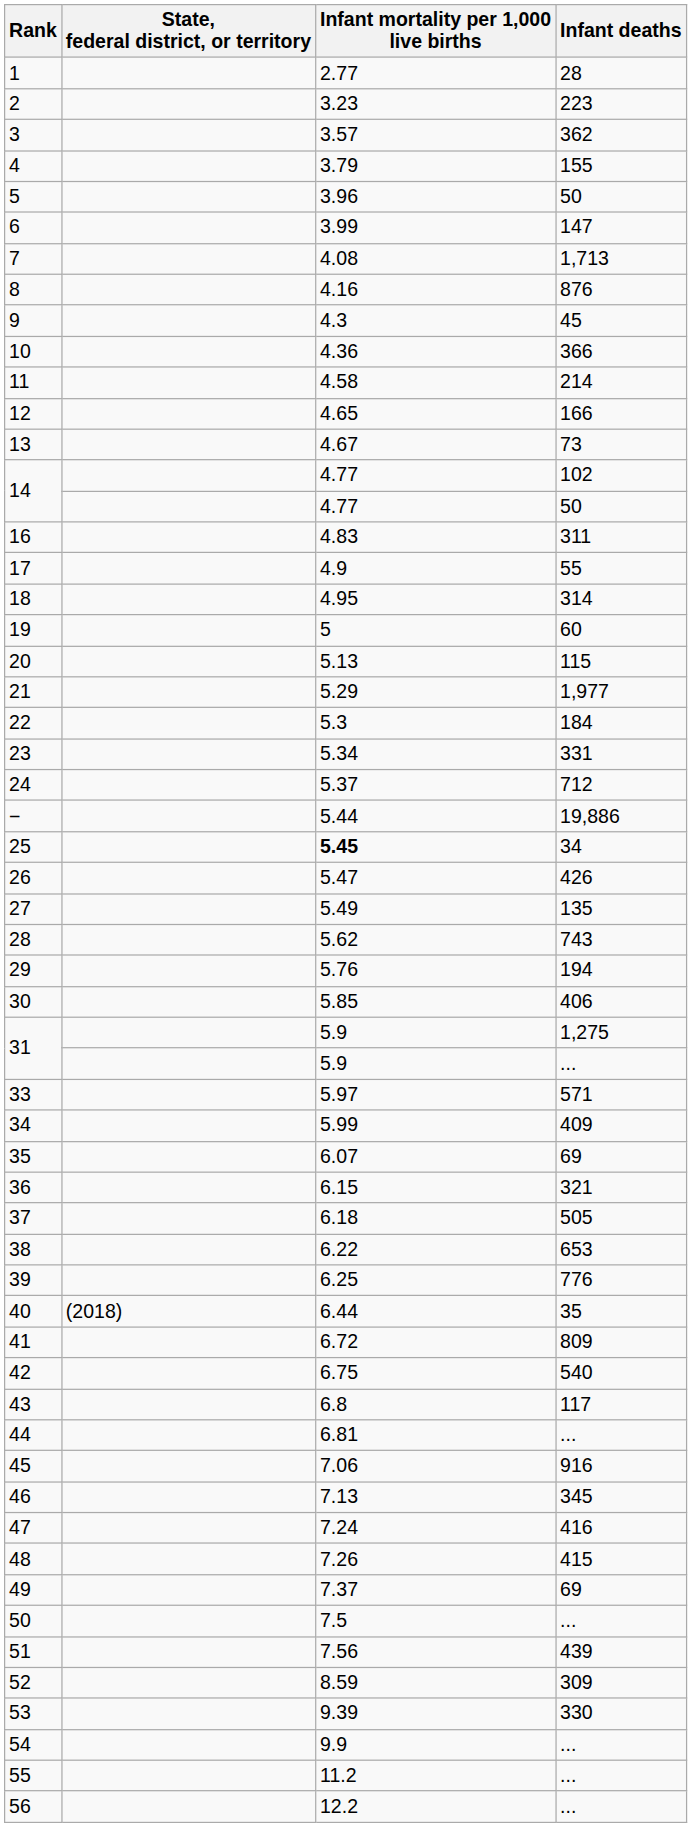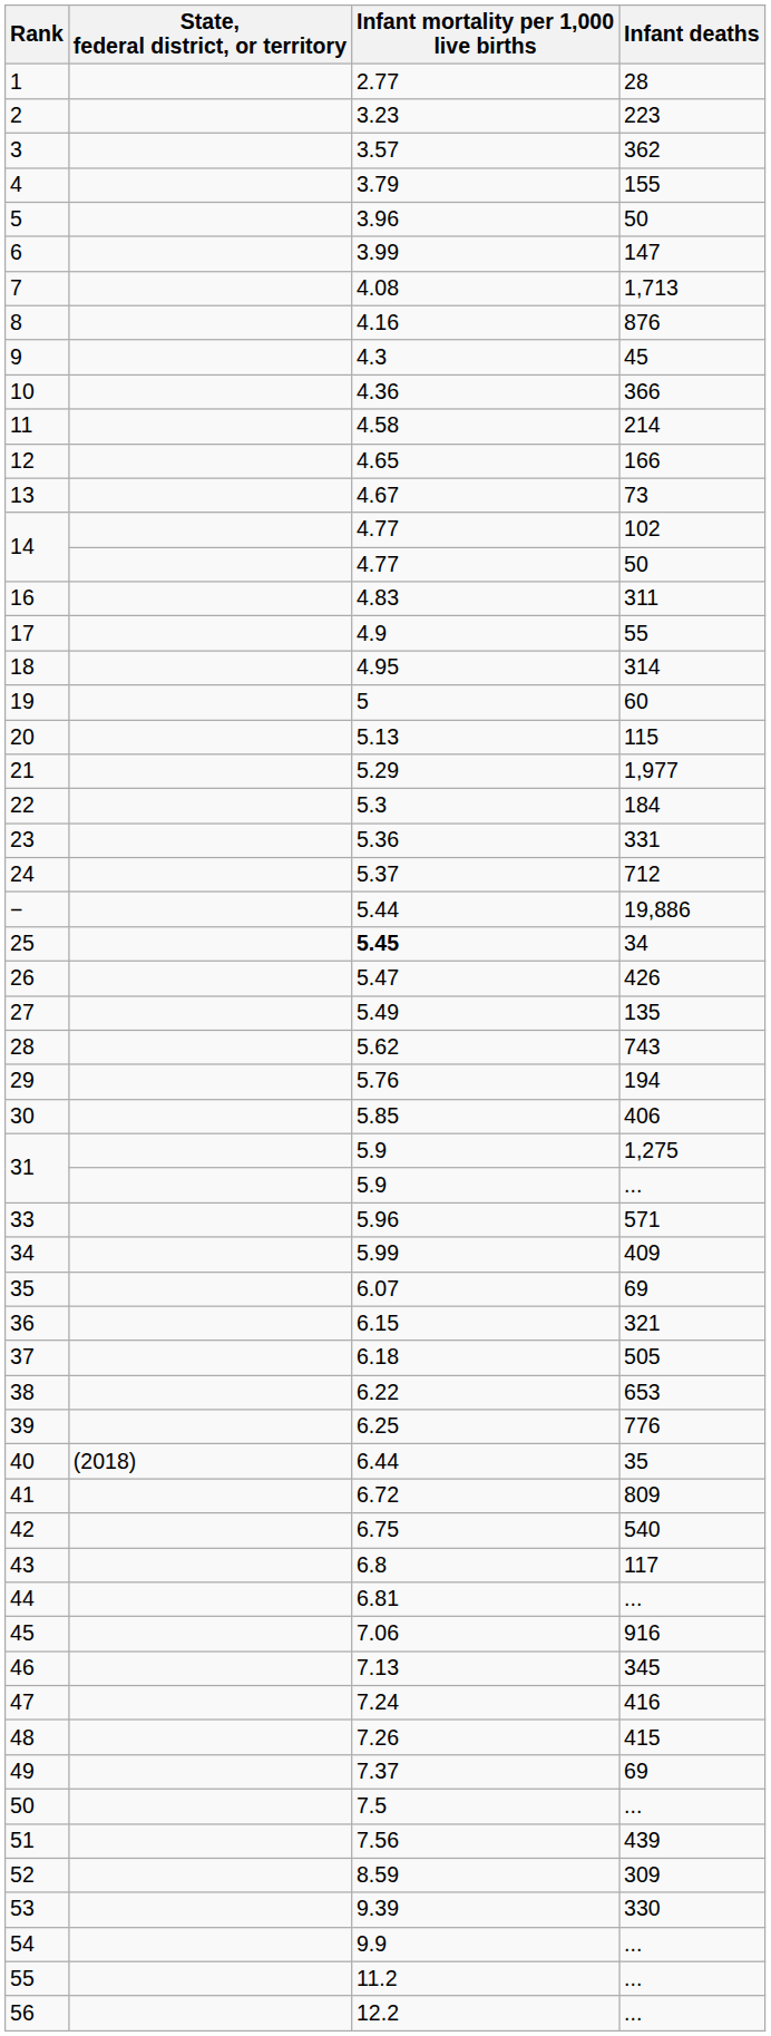 <table class="wikitable sortable">
 <tr>
 <th>Rank</th>
 <th>State,<br>federal district, or territory</th>
 <th>Infant mortality per 1,000<br>live births</th>
 <th>Infant deaths</th>
 </tr>
 <tr>
 <td>1</td>
 <td></td>
 <td>2.77</td>
 <td>28</td>
 </tr>
 <tr>
 <td>2</td>
 <td></td>
 <td>3.23</td>
 <td>223</td>
 </tr>
 <tr>
 <td>3</td>
 <td></td>
 <td>3.57</td>
 <td>362</td>
 </tr>
 <tr>
 <td>4</td>
 <td></td>
 <td>3.79</td>
 <td>155</td>
 </tr>
 <tr>
 <td>5</td>
 <td></td>
 <td>3.96</td>
 <td>50</td>
 </tr>
 <tr>
 <td>6</td>
 <td></td>
 <td>3.99</td>
 <td>147</td>
 </tr>
 <tr>
 <td>7</td>
 <td></td>
 <td>4.08</td>
 <td>1,713</td>
 </tr>
 <tr>
 <td>8</td>
 <td></td>
 <td>4.16</td>
 <td>876</td>
 </tr>
 <tr>
 <td>9</td>
 <td></td>
 <td>4.3</td>
 <td>45</td>
 </tr>
 <tr>
 <td>10</td>
 <td></td>
 <td>4.36</td>
 <td>366</td>
 </tr>
 <tr>
 <td>11</td>
 <td></td>
 <td>4.58</td>
 <td>214</td>
 </tr>
 <tr>
 <td>12</td>
 <td></td>
 <td>4.65</td>
 <td>166</td>
 </tr>
 <tr>
 <td>13</td>
 <td></td>
 <td>4.67</td>
 <td>73</td>
 </tr>
 <tr>
 <td rowspan="2">14</td>
 <td></td>
 <td>4.77</td>
 <td>102</td>
 </tr>
 <tr>
 <td></td>
 <td>4.77</td>
 <td>50</td>
 </tr>
 <tr>
 <td>16</td>
 <td></td>
 <td>4.83</td>
 <td>311</td>
 </tr>
 <tr>
 <td>17</td>
 <td></td>
 <td>4.9</td>
 <td>55</td>
 </tr>
 <tr>
 <td>18</td>
 <td></td>
 <td>4.95</td>
 <td>314</td>
 </tr>
 <tr>
 <td>19</td>
 <td></td>
 <td>5</td>
 <td>60</td>
 </tr>
 <tr>
 <td>20</td>
 <td></td>
 <td>5.13</td>
 <td>115</td>
 </tr>
 <tr>
 <td>21</td>
 <td></td>
 <td>5.29</td>
 <td>1,977</td>
 </tr>
 <tr>
 <td>22</td>
 <td></td>
 <td>5.3</td>
 <td>184</td>
 </tr>
 <tr>
 <td>23</td>
 <td></td>
-<td>5.34</td>
+<td>5.36</td>
 <td>331</td>
 </tr>
 <tr>
 <td>24</td>
 <td></td>
 <td>5.37</td>
 <td>712</td>
 </tr>
 <tr>
 <td>−</td>
 <td><em></em></td>
 <td>5.44</td>
 <td>19,886</td>
 </tr>
 <tr>
 <td>25</td>
 <td></td>
 <td><strong>5.45</strong></td>
 <td>34</td>
 </tr>
 <tr>
 <td>26</td>
 <td></td>
 <td>5.47</td>
 <td>426</td>
 </tr>
 <tr>
 <td>27</td>
 <td></td>
 <td>5.49</td>
 <td>135</td>
 </tr>
 <tr>
 <td>28</td>
 <td></td>
 <td>5.62</td>
 <td>743</td>
 </tr>
 <tr>
 <td>29</td>
 <td></td>
 <td>5.76</td>
 <td>194</td>
 </tr>
 <tr>
 <td>30</td>
 <td></td>
 <td>5.85</td>
 <td>406</td>
 </tr>
 <tr>
 <td rowspan="2">31</td>
 <td></td>
 <td>5.9</td>
 <td>1,275</td>
 </tr>
 <tr>
 <td></td>
 <td>5.9</td>
 <td>...</td>
 </tr>
 <tr>
 <td>33</td>
 <td></td>
-<td>5.97</td>
+<td>5.96</td>
 <td>571</td>
 </tr>
 <tr>
 <td>34</td>
 <td></td>
 <td>5.99</td>
 <td>409</td>
 </tr>
 <tr>
 <td>35</td>
 <td></td>
 <td>6.07</td>
 <td>69</td>
 </tr>
 <tr>
 <td>36</td>
 <td></td>
 <td>6.15</td>
 <td>321</td>
 </tr>
 <tr>
 <td>37</td>
 <td></td>
 <td>6.18</td>
 <td>505</td>
 </tr>
 <tr>
 <td>38</td>
 <td></td>
 <td>6.22</td>
 <td>653</td>
 </tr>
 <tr>
 <td>39</td>
 <td></td>
 <td>6.25</td>
 <td>776</td>
 </tr>
 <tr>
 <td>40</td>
 <td> (2018)</td>
 <td>6.44</td>
 <td>35</td>
 </tr>
 <tr>
 <td>41</td>
 <td></td>
 <td>6.72</td>
 <td>809</td>
 </tr>
 <tr>
 <td>42</td>
 <td></td>
 <td>6.75</td>
 <td>540</td>
 </tr>
 <tr>
 <td>43</td>
 <td></td>
 <td>6.8</td>
 <td>117</td>
 </tr>
 <tr>
 <td>44</td>
 <td></td>
 <td>6.81</td>
 <td>...</td>
 </tr>
 <tr>
 <td>45</td>
 <td></td>
 <td>7.06</td>
 <td>916</td>
 </tr>
 <tr>
 <td>46</td>
 <td></td>
 <td>7.13</td>
 <td>345</td>
 </tr>
 <tr>
 <td>47</td>
 <td></td>
 <td>7.24</td>
 <td>416</td>
 </tr>
 <tr>
 <td>48</td>
 <td></td>
 <td>7.26</td>
 <td>415</td>
 </tr>
 <tr>
 <td>49</td>
 <td></td>
 <td>7.37</td>
 <td>69</td>
 </tr>
 <tr>
 <td>50</td>
 <td></td>
 <td>7.5</td>
 <td>...</td>
 </tr>
 <tr>
 <td>51</td>
 <td></td>
 <td>7.56</td>
 <td>439</td>
 </tr>
 <tr>
 <td>52</td>
 <td></td>
 <td>8.59</td>
 <td>309</td>
 </tr>
 <tr>
 <td>53</td>
 <td></td>
 <td>9.39</td>
 <td>330</td>
 </tr>
 <tr>
 <td>54</td>
 <td></td>
 <td>9.9</td>
 <td>...</td>
 </tr>
 <tr>
 <td>55</td>
 <td></td>
 <td>11.2</td>
 <td>...</td>
 </tr>
 <tr>
 <td>56</td>
 <td></td>
 <td>12.2</td>
 <td>...</td>
 </tr>
 </table>
